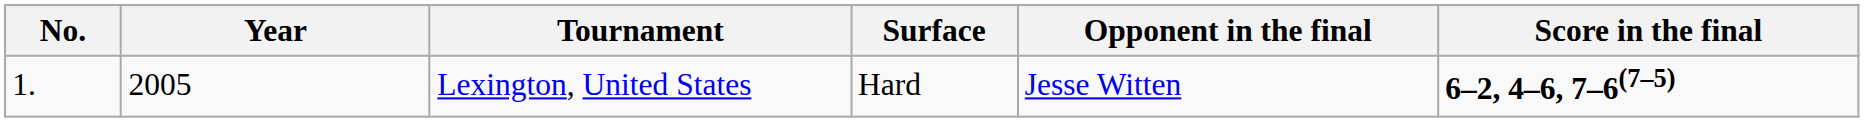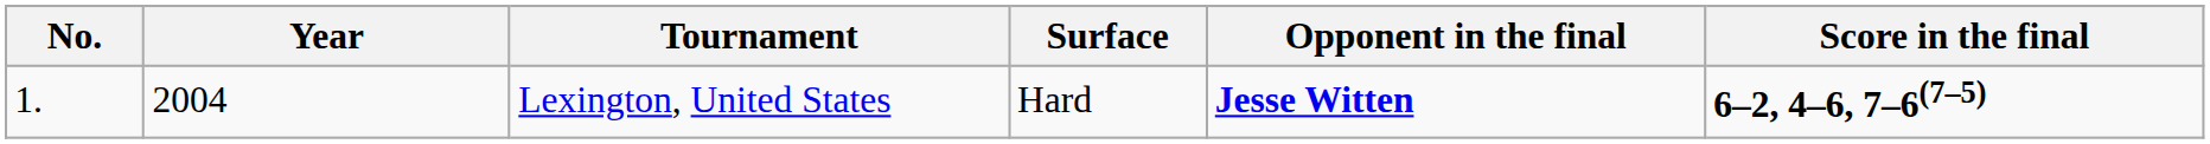 <table class="sortable wikitable" style=font-size:97%>
 <tr>
 <th width=50>No.</th>
 <th width=145>Year</th>
 <th width=200>Tournament</th>
 <th width=75>Surface</th>
 <th width=200>Opponent in the final</th>
 <th width=200>Score in the final</th>
 </tr>
 <tr>
 <td>1.</td>
-<td>2005</td>
+<td>2004</td>
 <td> <a href='#'>Lexington</a>, <a href='#'>United States</a></td>
 <td>Hard</td>
-<td> <a href='#'>Jesse Witten</a></td>
+<td><strong> <a href='#'>Jesse Witten</a></strong></td>
 <td><strong>6–2, 4–6, 7–6<sup>(7–5)</sup></strong></td>
 </tr>
 </table>
